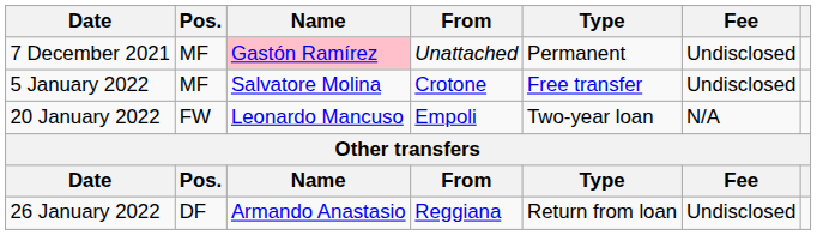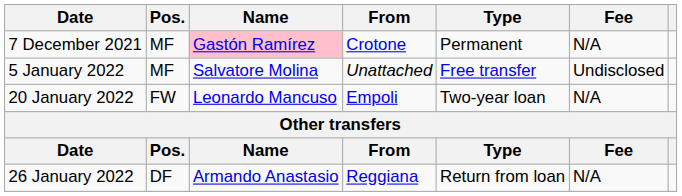 <table class="wikitable">
 <tr>
 <th>Date</th>
 <th>Pos.</th>
 <th>Name</th>
 <th>From</th>
 <th>Type</th>
 <th>Fee</th>
 <th></th>
 </tr>
 <tr>
 <td>7 December 2021</td>
 <td>MF</td>
 <td style="background: pink;"> <a href='#'>Gastón Ramírez</a></td>
-<td><em>Unattached</em></td>
+<td><a href='#'>Crotone</a></td>
 <td>Permanent</td>
-<td>Undisclosed</td>
+<td>N/A</td>
 <td></td>
 </tr>
 <tr>
 <td>5 January 2022</td>
 <td>MF</td>
 <td> <a href='#'>Salvatore Molina</a></td>
-<td><a href='#'>Crotone</a></td>
+<td><em>Unattached</em></td>
 <td><a href='#'>Free transfer</a></td>
 <td>Undisclosed</td>
 <td></td>
 </tr>
 <tr>
 <td>20 January 2022</td>
 <td>FW</td>
 <td> <a href='#'>Leonardo Mancuso</a></td>
 <td><a href='#'>Empoli</a></td>
 <td>Two-year loan</td>
 <td>N/A</td>
 <td></td>
 </tr>
 <tr>
 <th colspan="7">Other transfers</th>
 </tr>
 <tr>
 <th>Date</th>
 <th>Pos.</th>
 <th>Name</th>
 <th>From</th>
 <th>Type</th>
 <th>Fee</th>
 <th></th>
 </tr>
 <tr>
 <td>26 January 2022</td>
 <td>DF</td>
 <td> <a href='#'>Armando Anastasio</a></td>
 <td><a href='#'>Reggiana</a></td>
 <td>Return from loan</td>
-<td>Undisclosed</td>
+<td>N/A</td>
 <td></td>
 </tr>
 </table>
